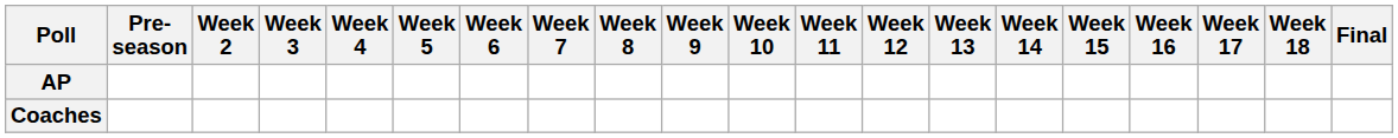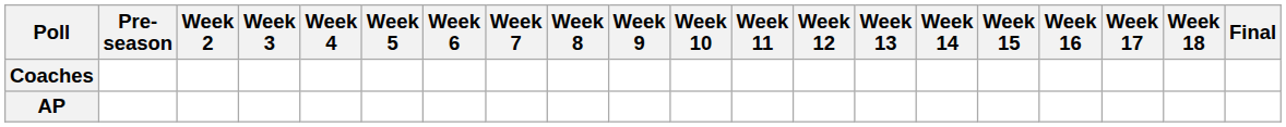 <table class="wikitable" style="white-space:nowrap;font-size:90%">
 <tr>
 <th>Poll</th>
 <th>Pre-<br>season</th>
 <th>Week<br>2</th>
 <th>Week<br>3</th>
 <th>Week<br>4</th>
 <th>Week<br>5</th>
 <th>Week<br>6</th>
 <th>Week<br>7</th>
 <th>Week<br>8</th>
 <th>Week<br>9</th>
 <th>Week<br>10</th>
 <th>Week<br>11</th>
 <th>Week<br>12</th>
 <th>Week<br>13</th>
 <th>Week<br>14</th>
 <th>Week<br>15</th>
 <th>Week<br>16</th>
 <th>Week<br>17</th>
 <th>Week<br>18</th>
 <th>Final</th>
 </tr>
 <tr style="text-align:center;">
+<th>Coaches</th>
+<td style="background:#FFF;"></td>
+<td style="background:#FFF;"></td>
+<td style="background:#FFF;"></td>
+<td style="background:#FFF;"></td>
+<td style="background:#FFF;"></td>
+<td style="background:#FFF;"></td>
+<td style="background:#FFF;"></td>
+<td style="background:#FFF;"></td>
+<td style="background:#FFF;"></td>
+<td style="background:#FFF;"></td>
+<td style="background:#FFF;"></td>
+<td style="background:#FFF;"></td>
+<td style="background:#FFF;"></td>
+<td style="background:#FFF;"></td>
+<td style="background:#FFF;"></td>
+<td style="background:#FFF;"></td>
+<td style="background:#FFF;"></td>
+<td style="background:#FFF;"></td>
+<td style="background:#FFF;"></td>
+</tr>
+<tr style="text-align:center;">
 <th>AP</th>
 <td style="background:#FFF;"></td>
 <td style="background:#FFF;"></td>
 <td style="background:#FFF;"></td>
 <td style="background:#FFF;"></td>
 <td style="background:#FFF;"></td>
 <td style="background:#FFF;"></td>
 <td style="background:#FFF;"></td>
 <td style="background:#FFF;"></td>
 <td style="background:#FFF;"></td>
 <td style="background:#FFF;"></td>
 <td style="background:#FFF;"></td>
 <td style="background:#FFF;"></td>
 <td style="background:#FFF;"></td>
 <td style="background:#FFF;"></td>
 <td style="background:#FFF;"></td>
 <td style="background:#FFF;"></td>
 <td style="background:#FFF;"></td>
 <td style="background:#FFF;"></td>
 <td style="background:#FFF;"></td>
 </tr>
-<tr style="text-align:center;">
-<th>Coaches</th>
-<td style="background:#FFF;"></td>
-<td style="background:#FFF;"></td>
-<td style="background:#FFF;"></td>
-<td style="background:#FFF;"></td>
-<td style="background:#FFF;"></td>
-<td style="background:#FFF;"></td>
-<td style="background:#FFF;"></td>
-<td style="background:#FFF;"></td>
-<td style="background:#FFF;"></td>
-<td style="background:#FFF;"></td>
-<td style="background:#FFF;"></td>
-<td style="background:#FFF;"></td>
-<td style="background:#FFF;"></td>
-<td style="background:#FFF;"></td>
-<td style="background:#FFF;"></td>
-<td style="background:#FFF;"></td>
-<td style="background:#FFF;"></td>
-<td style="background:#FFF;"></td>
-<td style="background:#FFF;"></td>
-</tr>
 </table>
